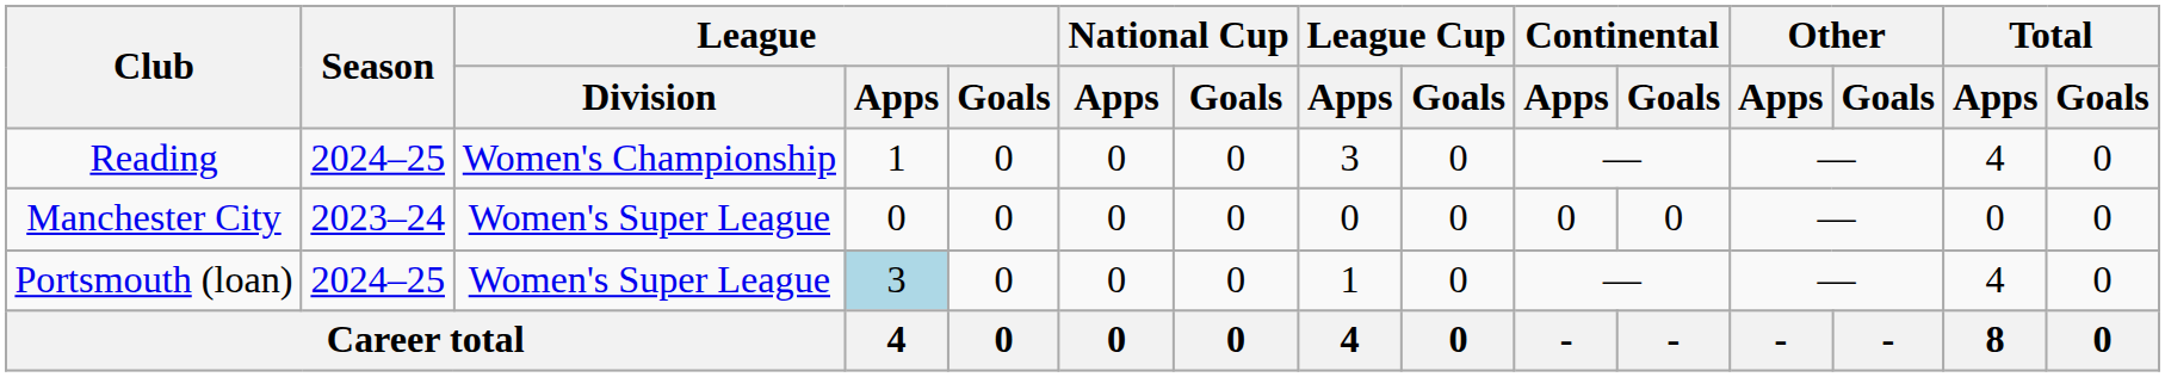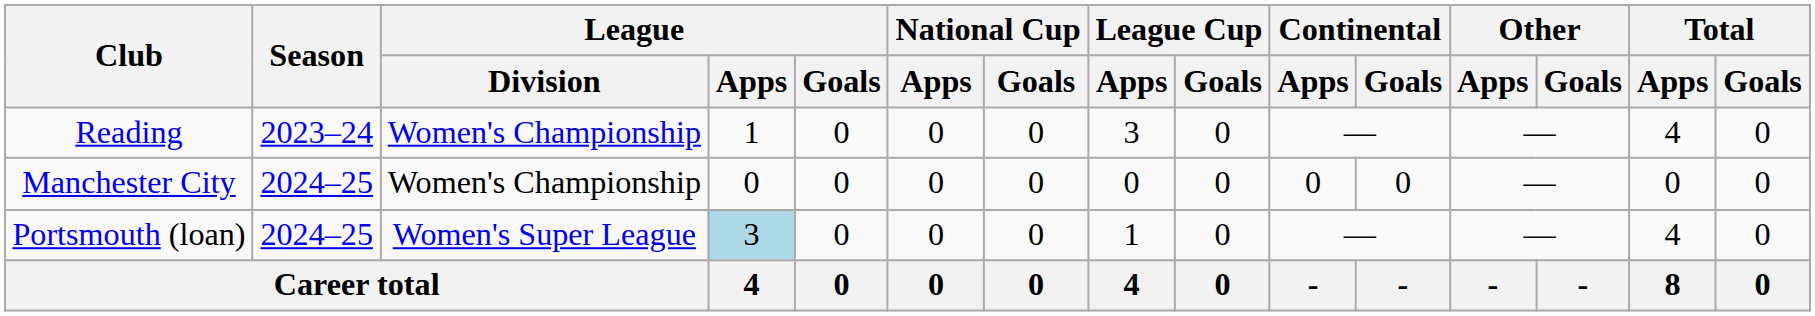 <table class="wikitable" style="text-align:center">
 <tr>
 <th rowspan="2">Club</th>
 <th rowspan="2">Season</th>
 <th colspan="3">League</th>
 <th colspan="2">National Cup</th>
 <th colspan="2">League Cup</th>
 <th colspan="2">Continental</th>
 <th colspan="2">Other</th>
 <th colspan="2">Total</th>
 </tr>
 <tr>
 <th>Division</th>
 <th>Apps</th>
 <th>Goals</th>
 <th>Apps</th>
 <th>Goals</th>
 <th>Apps</th>
 <th>Goals</th>
 <th>Apps</th>
 <th>Goals</th>
 <th>Apps</th>
 <th>Goals</th>
 <th>Apps</th>
 <th>Goals</th>
 </tr>
 <tr>
 <td><a href='#'>Reading</a></td>
-<td><a href='#'>2024–25</a></td>
+<td><a href='#'>2023–24</a></td>
 <td><a href='#'>Women's Championship</a></td>
 <td>1</td>
 <td>0</td>
 <td>0</td>
 <td>0</td>
 <td>3</td>
 <td>0</td>
 <td colspan="2">—</td>
 <td colspan="2">—</td>
 <td>4</td>
 <td>0</td>
 </tr>
 <tr>
 <td><a href='#'>Manchester City</a></td>
-<td><a href='#'>2023–24</a></td>
-<td><a href='#'>Women's Super League</a></td>
+<td><a href='#'>2024–25</a></td>
+<td>Women's Championship</td>
 <td>0</td>
 <td>0</td>
 <td>0</td>
 <td>0</td>
 <td>0</td>
 <td>0</td>
 <td>0</td>
 <td>0</td>
 <td colspan="2">—</td>
 <td>0</td>
 <td>0</td>
 </tr>
 <tr>
 <td><a href='#'>Portsmouth</a> (loan)</td>
 <td><a href='#'>2024–25</a></td>
 <td><a href='#'>Women's Super League</a></td>
 <td style="background: lightblue;">3</td>
 <td>0</td>
 <td>0</td>
 <td>0</td>
 <td>1</td>
 <td>0</td>
 <td colspan="2">—</td>
 <td colspan="2">—</td>
 <td>4</td>
 <td>0</td>
 </tr>
 <tr>
 <th colspan="3">Career total</th>
 <th>4</th>
 <th>0</th>
 <th>0</th>
 <th>0</th>
 <th>4</th>
 <th>0</th>
 <th>-</th>
 <th>-</th>
 <th>-</th>
 <th>-</th>
 <th>8</th>
 <th>0</th>
 </tr>
 </table>
